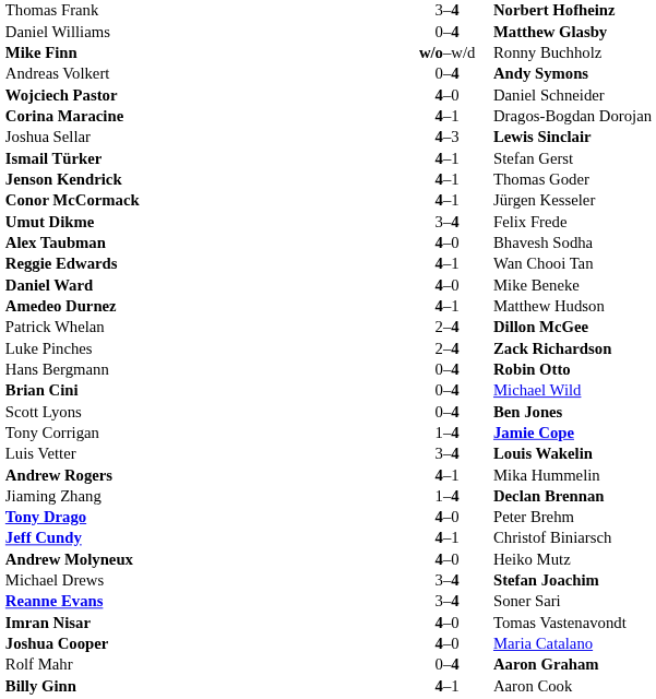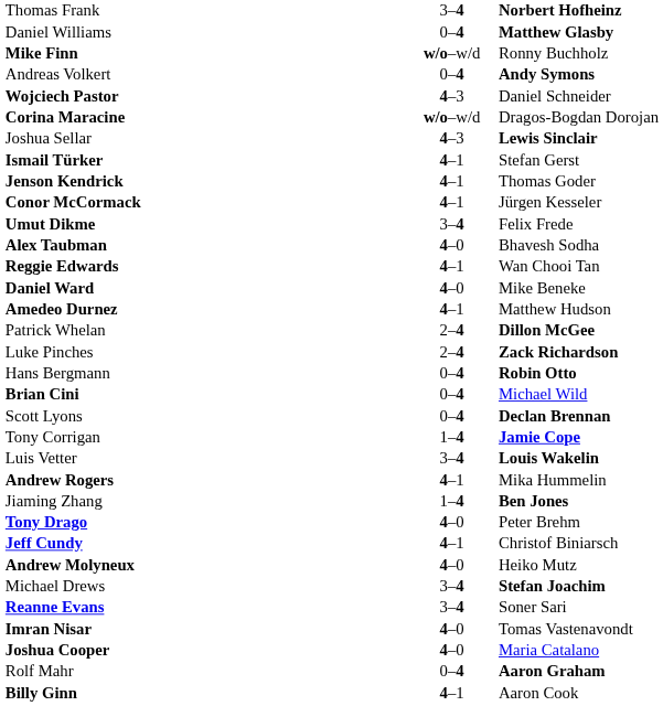 <table width="100%" cellspacing="1">
 <tr>
 <th width=45%></th>
 <th width=10%></th>
 <th width=45%></th>
 </tr>
 <tr>
 <td> Thomas Frank</td>
 <td align="center">3–<strong>4</strong></td>
 <td> <strong>Norbert Hofheinz</strong></td>
 </tr>
 <tr>
 <td> Daniel Williams</td>
 <td align="center">0–<strong>4</strong></td>
 <td> <strong>Matthew Glasby</strong></td>
 </tr>
 <tr>
 <td> <strong>Mike Finn</strong></td>
 <td align="center"><strong>w/o</strong>–w/d</td>
 <td> Ronny Buchholz</td>
 </tr>
 <tr>
 <td> Andreas Volkert</td>
 <td align="center">0–<strong>4</strong></td>
 <td> <strong>Andy Symons</strong></td>
 </tr>
 <tr>
 <td> <strong>Wojciech Pastor</strong></td>
-<td align="center"><strong>4</strong>–0</td>
+<td align="center"><strong>4</strong>–3</td>
 <td> Daniel Schneider</td>
 </tr>
 <tr>
 <td> <strong>Corina Maracine</strong></td>
-<td align="center"><strong>4</strong>–1</td>
+<td align="center"><strong>w/o</strong>–w/d</td>
 <td> Dragos-Bogdan Dorojan</td>
 </tr>
 <tr>
 <td> Joshua Sellar</td>
 <td align="center"><strong>4</strong>–3</td>
 <td> <strong>Lewis Sinclair</strong></td>
 </tr>
 <tr>
 <td> <strong>Ismail Türker</strong></td>
 <td align="center"><strong>4</strong>–1</td>
 <td> Stefan Gerst</td>
 </tr>
 <tr>
 <td> <strong>Jenson Kendrick</strong></td>
 <td align="center"><strong>4</strong>–1</td>
 <td> Thomas Goder</td>
 </tr>
 <tr>
 <td> <strong>Conor McCormack</strong></td>
 <td align="center"><strong>4</strong>–1</td>
 <td> Jürgen Kesseler</td>
 </tr>
 <tr>
 <td> <strong>Umut Dikme</strong></td>
 <td align="center">3–<strong>4</strong></td>
 <td> Felix Frede</td>
 </tr>
 <tr>
 <td> <strong>Alex Taubman</strong></td>
 <td align="center"><strong>4</strong>–0</td>
 <td> Bhavesh Sodha</td>
 </tr>
 <tr>
 <td> <strong>Reggie Edwards</strong></td>
 <td align="center"><strong>4</strong>–1</td>
 <td> Wan Chooi Tan</td>
 </tr>
 <tr>
 <td> <strong>Daniel Ward</strong></td>
 <td align="center"><strong>4</strong>–0</td>
 <td> Mike Beneke</td>
 </tr>
 <tr>
 <td> <strong>Amedeo Durnez</strong></td>
 <td align="center"><strong>4</strong>–1</td>
 <td> Matthew Hudson</td>
 </tr>
 <tr>
 <td> Patrick Whelan</td>
 <td align="center">2–<strong>4</strong></td>
 <td> <strong>Dillon McGee</strong></td>
 </tr>
 <tr>
 <td> Luke Pinches</td>
 <td align="center">2–<strong>4</strong></td>
 <td> <strong>Zack Richardson</strong></td>
 </tr>
 <tr>
 <td> Hans Bergmann</td>
 <td align="center">0–<strong>4</strong></td>
 <td> <strong>Robin Otto</strong></td>
 </tr>
 <tr>
 <td> <strong>Brian Cini</strong></td>
 <td align="center">0–<strong>4</strong></td>
 <td> <a href='#'>Michael Wild</a></td>
 </tr>
 <tr>
 <td> Scott Lyons</td>
 <td align="center">0–<strong>4</strong></td>
-<td> <strong>Ben Jones</strong></td>
+<td> <strong>Declan Brennan</strong></td>
 </tr>
 <tr>
 <td> Tony Corrigan</td>
 <td align="center">1–<strong>4</strong></td>
 <td> <strong><a href='#'>Jamie Cope</a></strong></td>
 </tr>
 <tr>
 <td> Luis Vetter</td>
 <td align="center">3–<strong>4</strong></td>
 <td> <strong>Louis Wakelin</strong></td>
 </tr>
 <tr>
 <td> <strong>Andrew Rogers</strong></td>
 <td align="center"><strong>4</strong>–1</td>
 <td> Mika Hummelin</td>
 </tr>
 <tr>
 <td> Jiaming Zhang</td>
 <td align="center">1–<strong>4</strong></td>
-<td> <strong>Declan Brennan</strong></td>
+<td> <strong>Ben Jones</strong></td>
 </tr>
 <tr>
 <td> <strong><a href='#'>Tony Drago</a></strong></td>
 <td align="center"><strong>4</strong>–0</td>
 <td> Peter Brehm</td>
 </tr>
 <tr>
 <td> <strong><a href='#'>Jeff Cundy</a></strong></td>
 <td align="center"><strong>4</strong>–1</td>
 <td> Christof Biniarsch</td>
 </tr>
 <tr>
 <td> <strong>Andrew Molyneux</strong></td>
 <td align="center"><strong>4</strong>–0</td>
 <td> Heiko Mutz</td>
 </tr>
 <tr>
 <td> Michael Drews</td>
 <td align="center">3–<strong>4</strong></td>
 <td> <strong>Stefan Joachim</strong></td>
 </tr>
 <tr>
 <td> <strong><a href='#'>Reanne Evans</a></strong></td>
 <td align="center">3–<strong>4</strong></td>
 <td> Soner Sari</td>
 </tr>
 <tr>
 <td> <strong>Imran Nisar</strong></td>
 <td align="center"><strong>4</strong>–0</td>
 <td> Tomas Vastenavondt</td>
 </tr>
 <tr>
 <td> <strong>Joshua Cooper</strong></td>
 <td align="center"><strong>4</strong>–0</td>
 <td> <a href='#'>Maria Catalano</a></td>
 </tr>
 <tr>
 <td> Rolf Mahr</td>
 <td align="center">0–<strong>4</strong></td>
 <td> <strong>Aaron Graham</strong></td>
 </tr>
 <tr>
 <td> <strong>Billy Ginn</strong></td>
 <td align="center"><strong>4</strong>–1</td>
 <td> Aaron Cook</td>
 </tr>
 </table>
